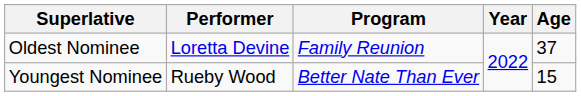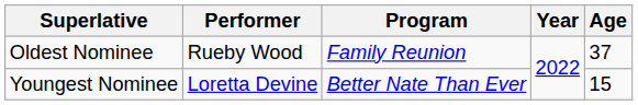 <table class="wikitable">
 <tr>
 <th>Superlative</th>
 <th>Performer</th>
 <th>Program</th>
 <th>Year</th>
 <th>Age</th>
 </tr>
 <tr>
 <td>Oldest Nominee</td>
-<td><a href='#'>Loretta Devine</a></td>
+<td>Rueby Wood</td>
 <td><em><a href='#'>Family Reunion</a></em></td>
 <td rowspan=2><a href='#'>2022</a></td>
 <td>37</td>
 </tr>
 <tr>
 <td>Youngest Nominee</td>
-<td>Rueby Wood</td>
+<td><a href='#'>Loretta Devine</a></td>
 <td><em><a href='#'>Better Nate Than Ever</a></em></td>
 <td>15</td>
 </tr>
 </table>
